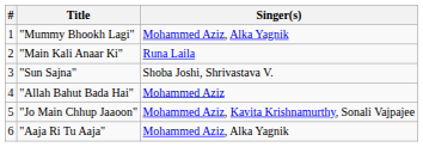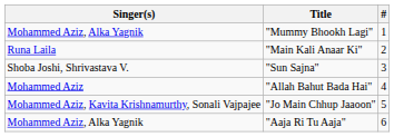 <table class="wikitable" style="font-size:95%;">
 <tr>
+<th>Singer(s)</th>
+<th>Title</th>
 <th>#</th>
-<th>Title</th>
-<th>Singer(s)</th>
 </tr>
 <tr>
+<td><a href='#'>Mohammed Aziz</a>, <a href='#'>Alka Yagnik</a></td>
+<td>"Mummy Bhookh Lagi"</td>
 <td>1</td>
-<td>"Mummy Bhookh Lagi"</td>
-<td><a href='#'>Mohammed Aziz</a>, <a href='#'>Alka Yagnik</a></td>
 </tr>
 <tr>
+<td><a href='#'>Runa Laila</a></td>
+<td>"Main Kali Anaar Ki"</td>
 <td>2</td>
-<td>"Main Kali Anaar Ki"</td>
-<td><a href='#'>Runa Laila</a></td>
 </tr>
 <tr>
+<td>Shoba Joshi, Shrivastava V.</td>
+<td>"Sun Sajna"</td>
 <td>3</td>
-<td>"Sun Sajna"</td>
-<td>Shoba Joshi, Shrivastava V.</td>
 </tr>
 <tr>
+<td><a href='#'>Mohammed Aziz</a></td>
+<td>"Allah Bahut Bada Hai"</td>
 <td>4</td>
-<td>"Allah Bahut Bada Hai"</td>
-<td><a href='#'>Mohammed Aziz</a></td>
 </tr>
 <tr>
+<td><a href='#'>Mohammed Aziz</a>, <a href='#'>Kavita Krishnamurthy</a>, Sonali Vajpajee</td>
+<td>"Jo Main Chhup Jaaoon"</td>
 <td>5</td>
-<td>"Jo Main Chhup Jaaoon"</td>
-<td><a href='#'>Mohammed Aziz</a>, <a href='#'>Kavita Krishnamurthy</a>, Sonali Vajpajee</td>
 </tr>
 <tr>
+<td><a href='#'>Mohammed Aziz</a>, Alka Yagnik</td>
+<td>"Aaja Ri Tu Aaja"</td>
 <td>6</td>
-<td>"Aaja Ri Tu Aaja"</td>
-<td><a href='#'>Mohammed Aziz</a>, Alka Yagnik</td>
 </tr>
 </table>
